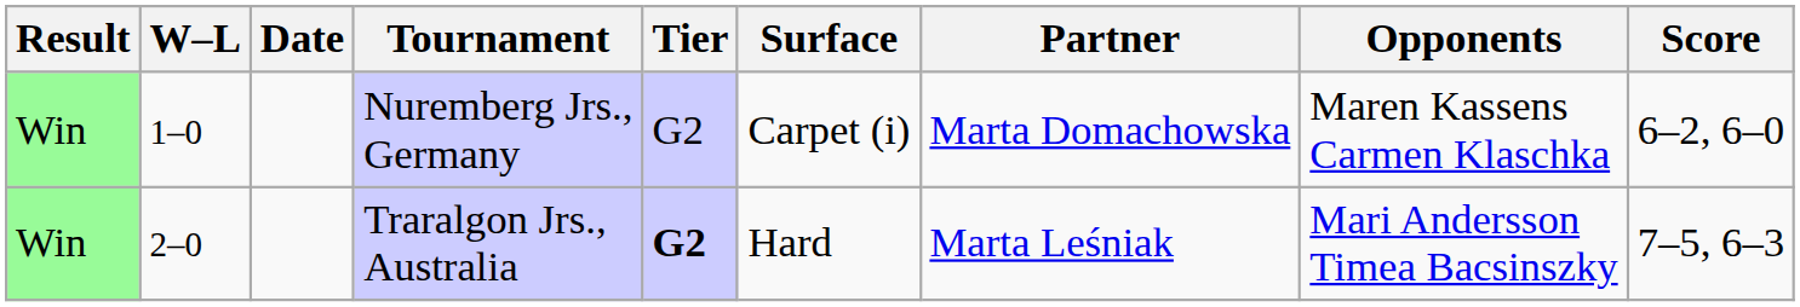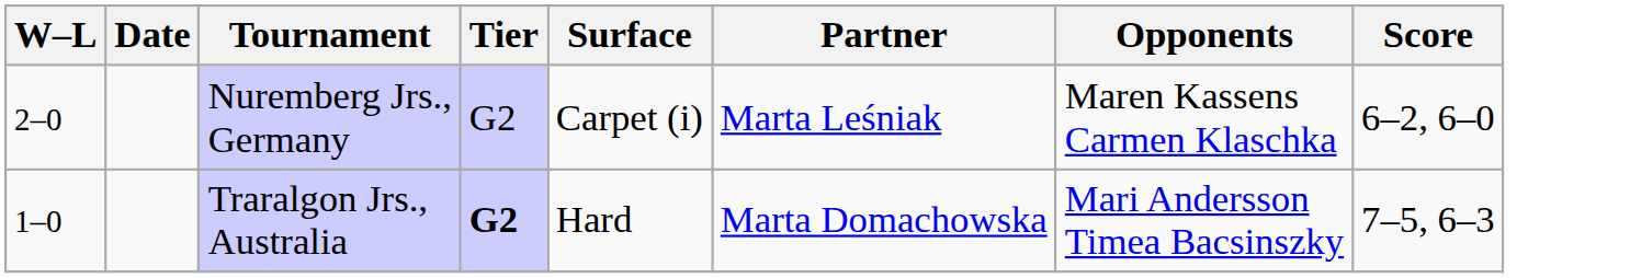 <table class="sortable wikitable nowrap">
 <tr>
-<th>Result</th>
 <th class="unsortable">W–L</th>
 <th>Date</th>
 <th>Tournament</th>
 <th>Tier</th>
 <th>Surface</th>
 <th>Partner</th>
 <th>Opponents</th>
 <th class="unsortable">Score</th>
 </tr>
 <tr>
-<td bgcolor=98fb98>Win</td>
-<td><small>1–0</small></td>
+<td><small>2–0</small></td>
 <td></td>
 <td style="background:#ccccff;">Nuremberg Jrs., <br> Germany</td>
 <td style="background:#ccccff;">G2</td>
 <td>Carpet (i)</td>
-<td> <a href='#'>Marta Domachowska</a></td>
+<td> <a href='#'>Marta Leśniak</a></td>
 <td> Maren Kassens <br>  <a href='#'>Carmen Klaschka</a></td>
 <td>6–2, 6–0</td>
 </tr>
 <tr>
-<td bgcolor=98fb98>Win</td>
-<td><small>2–0</small></td>
+<td><small>1–0</small></td>
 <td></td>
 <td style="background:#ccccff;">Traralgon Jrs., <br> Australia</td>
 <td style="background:#ccccff;"><strong>G2</strong></td>
 <td>Hard</td>
-<td> <a href='#'>Marta Leśniak</a></td>
+<td> <a href='#'>Marta Domachowska</a></td>
 <td> <a href='#'>Mari Andersson</a> <br>  <a href='#'>Timea Bacsinszky</a></td>
 <td>7–5, 6–3</td>
 </tr>
 </table>
